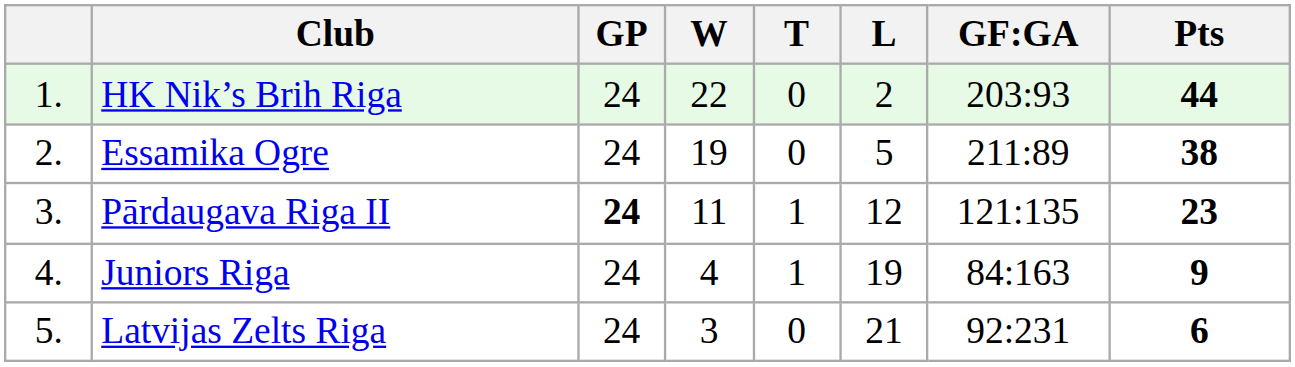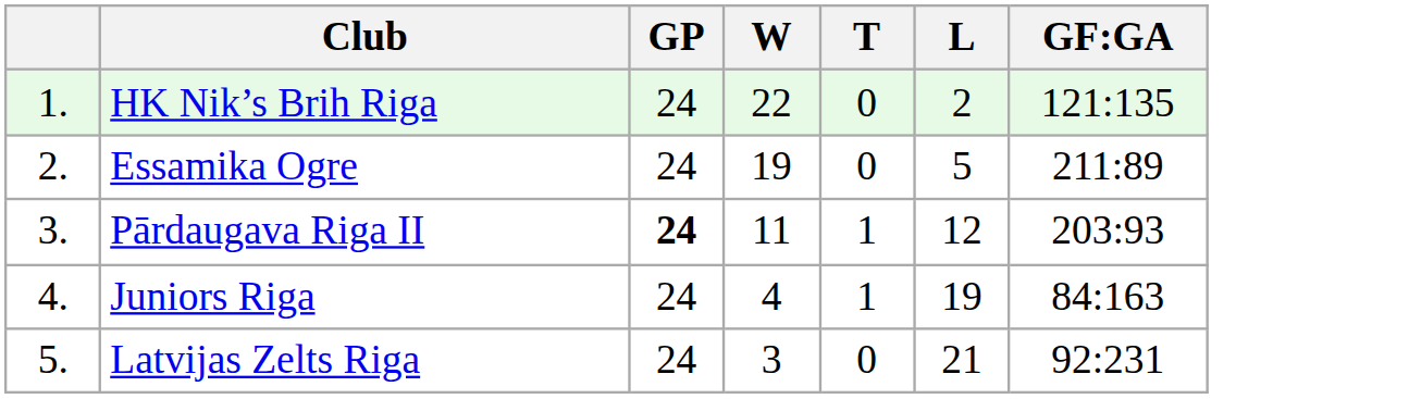 <table class="wikitable">
 <tr>
 <th width="30"></th>
 <th width="200">Club</th>
 <th width="30">GP</th>
 <th width="30">W</th>
 <th width="30">T</th>
 <th width="30">L</th>
 <th width="70">GF:GA</th>
-<th width="70">Pts</th>
 </tr>
 <tr bgcolor="#e6fae6" align="center">
 <td>1.</td>
 <td align="left"><a href='#'>HK Nik’s Brih Riga</a></td>
 <td>24</td>
 <td>22</td>
 <td>0</td>
 <td>2</td>
-<td>203:93</td>
-<td><strong>44</strong></td>
+<td>121:135</td>
 </tr>
 <tr bgcolor="#FFFFFF" align="center">
 <td>2.</td>
 <td align="left"><a href='#'>Essamika Ogre</a></td>
 <td>24</td>
 <td>19</td>
 <td>0</td>
 <td>5</td>
 <td>211:89</td>
-<td><strong>38</strong></td>
 </tr>
 <tr bgcolor="#FFFFFF" align="center">
 <td>3.</td>
 <td align="left"><a href='#'>Pārdaugava Riga II</a></td>
 <td><strong>24</strong></td>
 <td>11</td>
 <td>1</td>
 <td>12</td>
-<td>121:135</td>
-<td><strong>23</strong></td>
+<td>203:93</td>
 </tr>
 <tr bgcolor="#FFFFFF" align="center">
 <td>4.</td>
 <td align="left"><a href='#'>Juniors Riga</a></td>
 <td>24</td>
 <td>4</td>
 <td>1</td>
 <td>19</td>
 <td>84:163</td>
-<td><strong>9</strong></td>
 </tr>
 <tr bgcolor="#FFFFFF" align="center">
 <td>5.</td>
 <td align="left"><a href='#'>Latvijas Zelts Riga</a></td>
 <td>24</td>
 <td>3</td>
 <td>0</td>
 <td>21</td>
 <td>92:231</td>
-<td><strong>6</strong></td>
 </tr>
 </table>
